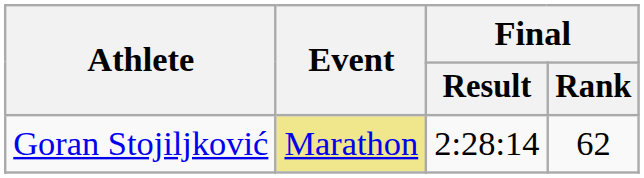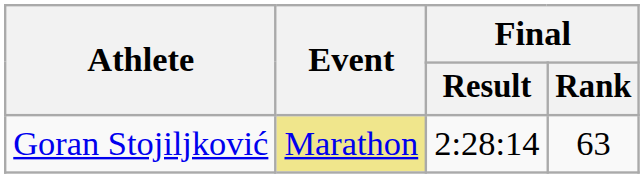 <table class=wikitable style="font-size:90%">
 <tr>
 <th rowspan="2">Athlete</th>
 <th rowspan="2">Event</th>
 <th colspan="2">Final</th>
 </tr>
 <tr style="font-size:95%">
 <th>Result</th>
 <th>Rank</th>
 </tr>
 <tr align=center>
 <td align=left><a href='#'>Goran Stojiljković</a></td>
 <td align=left style="background: khaki;"><a href='#'>Marathon</a></td>
 <td>2:28:14</td>
-<td>62</td>
+<td>63</td>
 </tr>
 </table>
